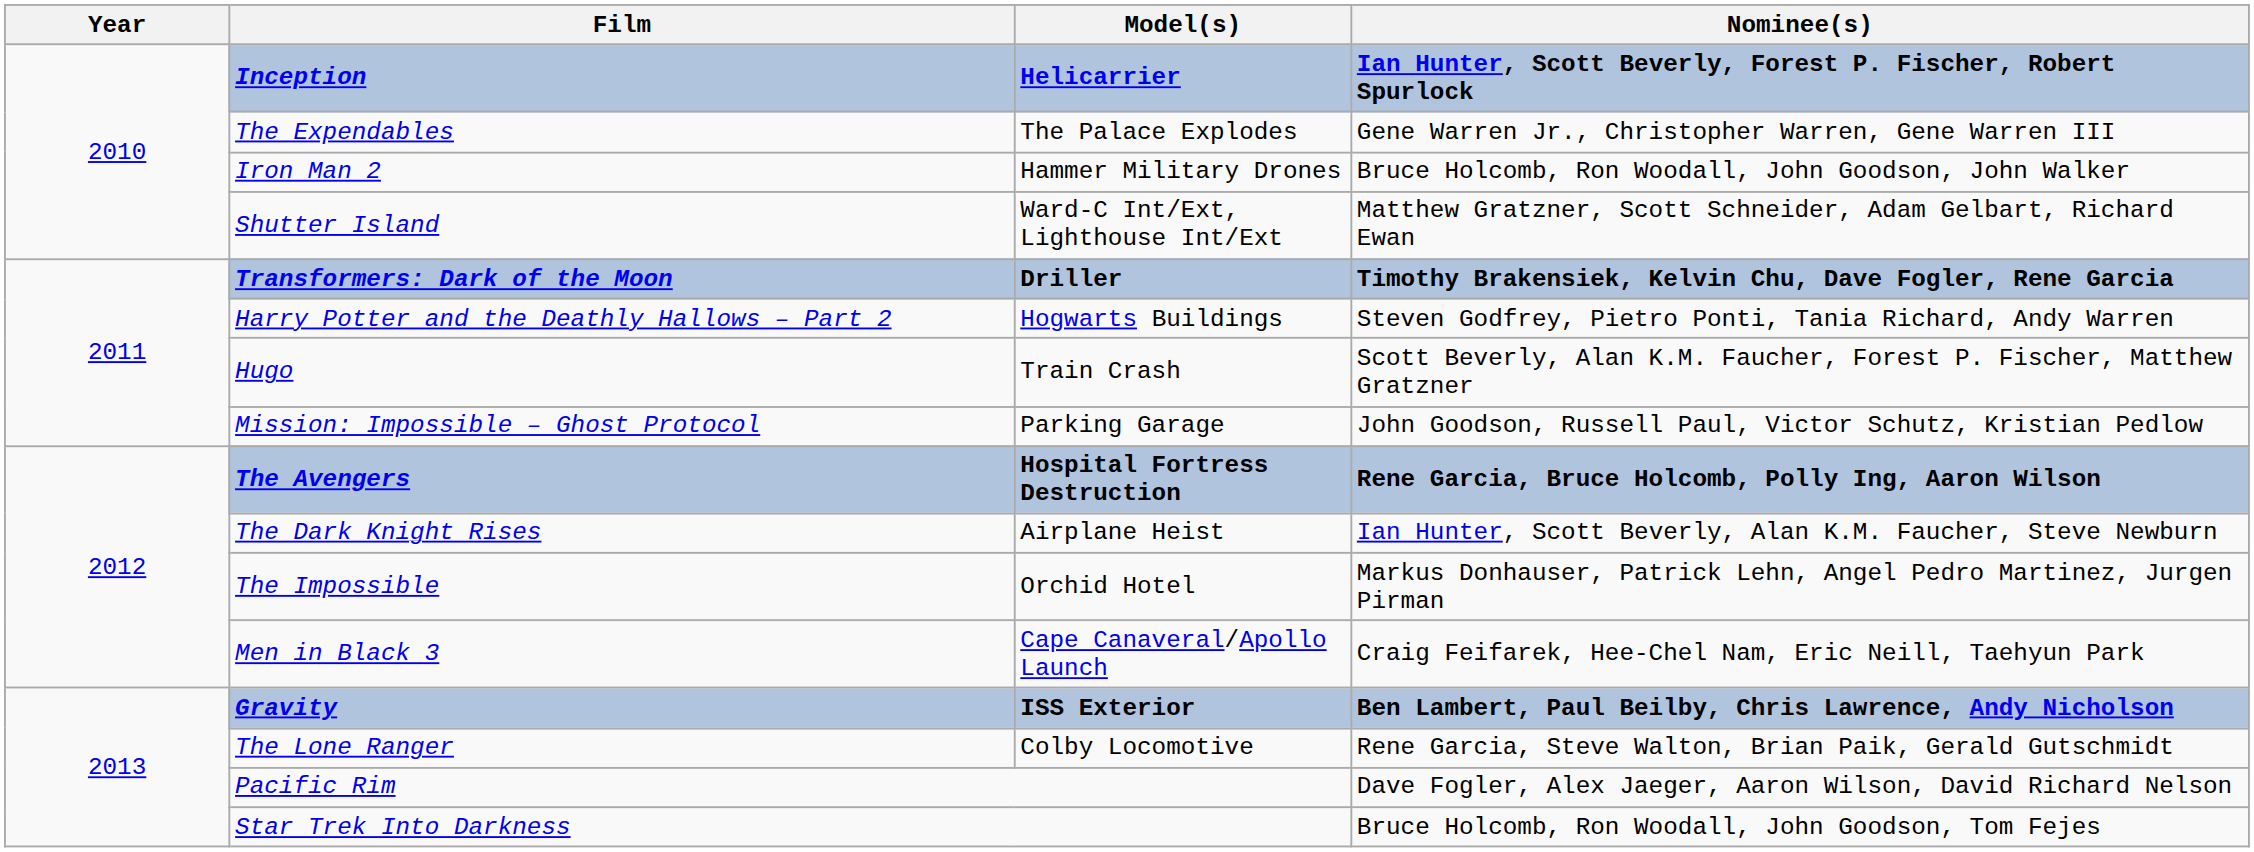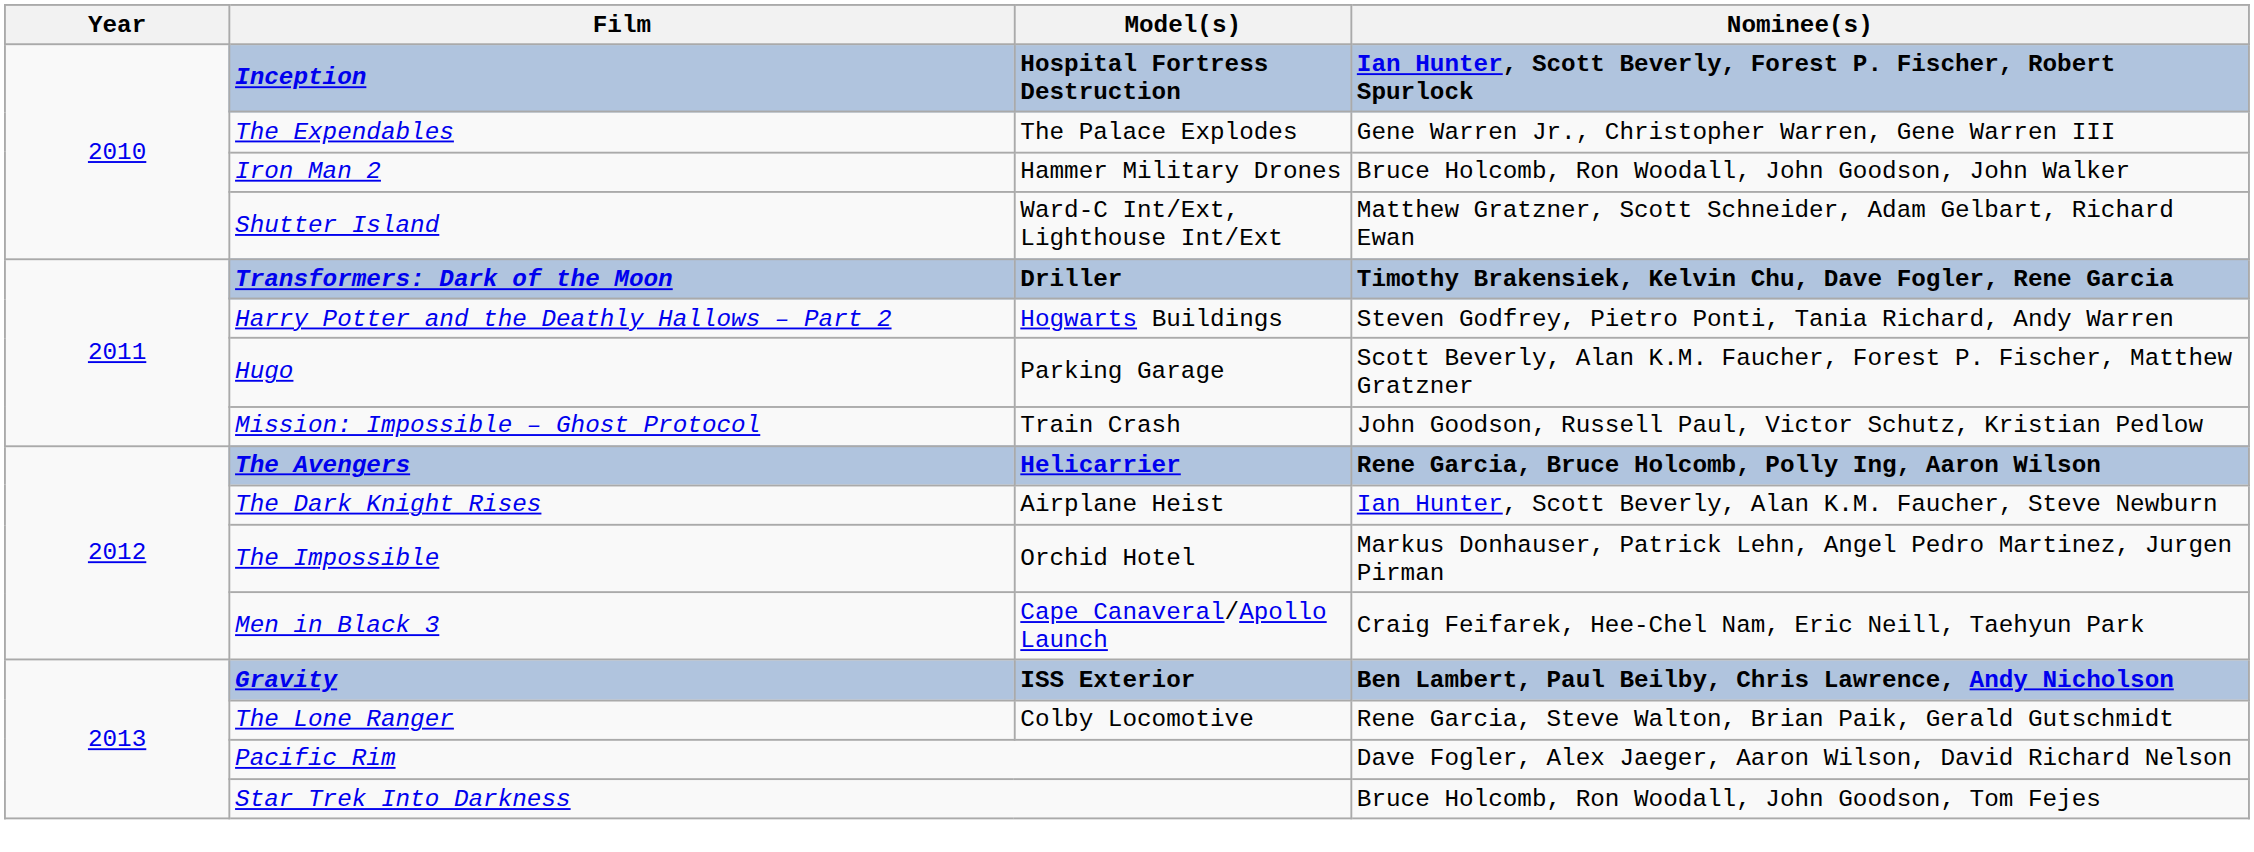 <table class="wikitable" width="95%" cellpadding="5">
 <tr>
 <th width="10%">Year</th>
 <th width="35%">Film</th>
 <th width="15%">Model(s)</th>
 <th width="45%">Nominee(s)</th>
 </tr>
 <tr>
 <td rowspan="4" style="text-align:center;"><a href='#'>2010</a><br></td>
 <td style="background:#B0C4DE;"><strong><em><a href='#'>Inception</a></em></strong></td>
-<td style="background:#B0C4DE;"><strong><a href='#'>Helicarrier</a></strong></td>
+<td style="background:#B0C4DE;"><strong>Hospital Fortress Destruction</strong></td>
 <td style="background:#B0C4DE;"><strong><a href='#'>Ian Hunter</a>, Scott Beverly, Forest P. Fischer, Robert Spurlock</strong></td>
 </tr>
 <tr>
 <td><em><a href='#'>The Expendables</a></em></td>
 <td>The Palace Explodes</td>
 <td>Gene Warren Jr., Christopher Warren, Gene Warren III</td>
 </tr>
 <tr>
 <td><em><a href='#'>Iron Man 2</a></em></td>
 <td>Hammer Military Drones</td>
 <td>Bruce Holcomb, Ron Woodall, John Goodson, John Walker</td>
 </tr>
 <tr>
 <td><em><a href='#'>Shutter Island</a></em></td>
 <td>Ward-C Int/Ext, Lighthouse Int/Ext</td>
 <td>Matthew Gratzner, Scott Schneider, Adam Gelbart, Richard Ewan</td>
 </tr>
 <tr>
 <td rowspan="4" style="text-align:center;"><a href='#'>2011</a><br></td>
 <td style="background:#B0C4DE;"><strong><em><a href='#'>Transformers: Dark of the Moon</a></em></strong></td>
 <td style="background:#B0C4DE;"><strong>Driller</strong></td>
 <td style="background:#B0C4DE;"><strong>Timothy Brakensiek, Kelvin Chu, Dave Fogler, Rene Garcia</strong></td>
 </tr>
 <tr>
 <td><em><a href='#'>Harry Potter and the Deathly Hallows – Part 2</a></em></td>
 <td><a href='#'>Hogwarts</a> Buildings</td>
 <td>Steven Godfrey, Pietro Ponti, Tania Richard, Andy Warren</td>
 </tr>
 <tr>
 <td><em><a href='#'>Hugo</a></em></td>
-<td>Train Crash</td>
+<td>Parking Garage</td>
 <td>Scott Beverly, Alan K.M. Faucher, Forest P. Fischer, Matthew Gratzner</td>
 </tr>
 <tr>
 <td><em><a href='#'>Mission: Impossible – Ghost Protocol</a></em></td>
-<td>Parking Garage</td>
+<td>Train Crash</td>
 <td>John Goodson, Russell Paul, Victor Schutz, Kristian Pedlow</td>
 </tr>
 <tr>
 <td rowspan="4" style="text-align:center;"><a href='#'>2012</a><br></td>
 <td style="background:#B0C4DE;"><strong><em><a href='#'>The Avengers</a></em></strong></td>
-<td style="background:#B0C4DE;"><strong>Hospital Fortress Destruction</strong></td>
+<td style="background:#B0C4DE;"><strong><a href='#'>Helicarrier</a></strong></td>
 <td style="background:#B0C4DE;"><strong>Rene Garcia, Bruce Holcomb, Polly Ing, Aaron Wilson</strong></td>
 </tr>
 <tr>
 <td><em><a href='#'>The Dark Knight Rises</a></em></td>
 <td>Airplane Heist</td>
 <td><a href='#'>Ian Hunter</a>, Scott Beverly, Alan K.M. Faucher, Steve Newburn</td>
 </tr>
 <tr>
 <td><em><a href='#'>The Impossible</a></em></td>
 <td>Orchid Hotel</td>
 <td>Markus Donhauser, Patrick Lehn, Angel Pedro Martinez, Jurgen Pirman</td>
 </tr>
 <tr>
 <td><em><a href='#'>Men in Black 3</a></em></td>
 <td><a href='#'>Cape Canaveral</a>/<a href='#'>Apollo Launch</a></td>
 <td>Craig Feifarek, Hee-Chel Nam, Eric Neill, Taehyun Park</td>
 </tr>
 <tr>
 <td rowspan="4" style="text-align:center;"><a href='#'>2013</a><br></td>
 <td style="background:#B0C4DE;"><strong><em><a href='#'>Gravity</a></em></strong></td>
 <td style="background:#B0C4DE;"><strong>ISS Exterior</strong></td>
 <td style="background:#B0C4DE;"><strong>Ben Lambert, Paul Beilby, Chris Lawrence, <a href='#'>Andy Nicholson</a></strong></td>
 </tr>
 <tr>
 <td><em><a href='#'>The Lone Ranger</a></em></td>
 <td>Colby Locomotive</td>
 <td>Rene Garcia, Steve Walton, Brian Paik, Gerald Gutschmidt</td>
 </tr>
 <tr>
 <td colspan="2"><em><a href='#'>Pacific Rim</a></em></td>
 <td>Dave Fogler, Alex Jaeger, Aaron Wilson, David Richard Nelson</td>
 </tr>
 <tr>
 <td colspan="2"><em><a href='#'>Star Trek Into Darkness</a></em></td>
 <td>Bruce Holcomb, Ron Woodall, John Goodson, Tom Fejes</td>
 </tr>
 </table>
